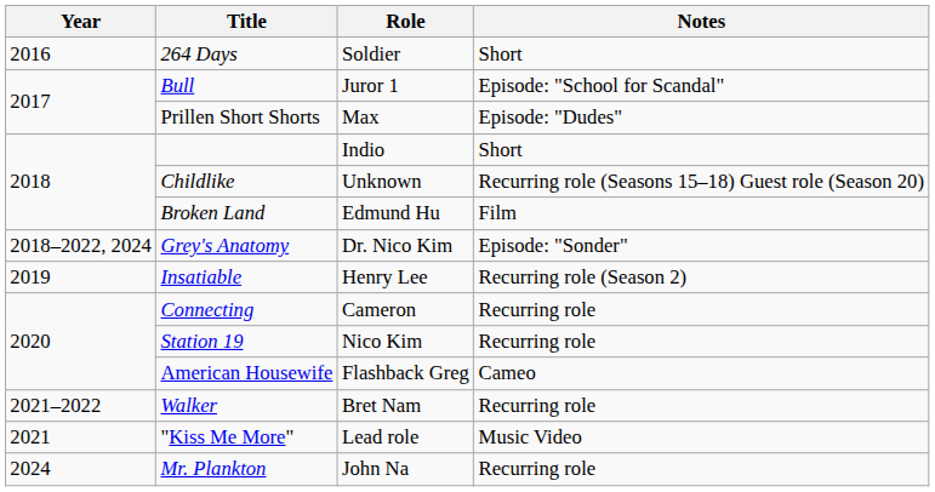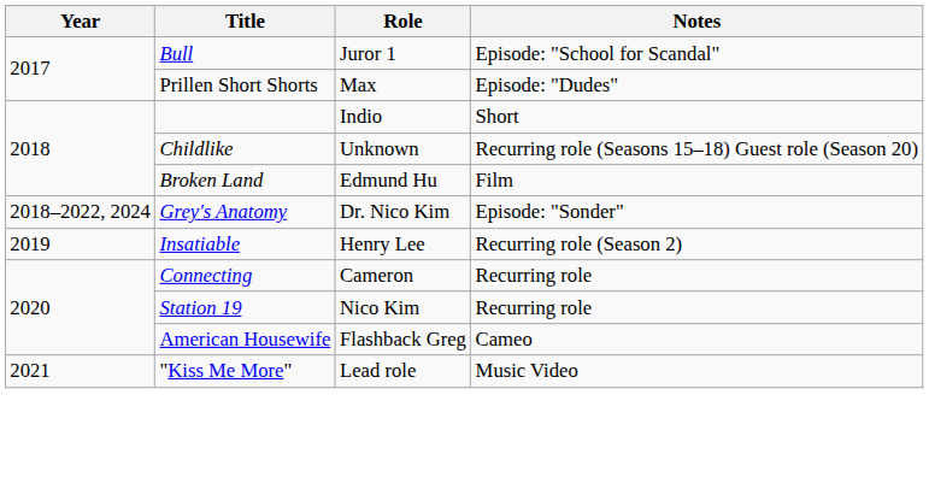 <table class="wikitable sortable">
 <tr>
 <th>Year</th>
 <th>Title</th>
 <th>Role</th>
 <th>Notes</th>
-</tr>
-<tr>
-<td>2016</td>
-<td><em>264 Days</em></td>
-<td>Soldier</td>
-<td>Short</td>
 </tr>
 <tr>
 <td rowspan=2>2017</td>
 <td><em><a href='#'>Bull</a></em></td>
 <td>Juror 1</td>
 <td>Episode: "School for Scandal"</td>
 </tr>
 <tr>
 <td>Prillen Short Shorts</td>
 <td>Max</td>
 <td>Episode: "Dudes"</td>
 </tr>
 <tr>
 <td rowspan=3>2018</td>
 <td></td>
 <td>Indio</td>
 <td>Short</td>
 </tr>
 <tr>
 <td><em>Childlike</em></td>
 <td>Unknown</td>
 <td>Recurring role (Seasons 15–18) Guest role (Season 20)</td>
 </tr>
 <tr>
 <td><em>Broken Land</em></td>
 <td>Edmund Hu</td>
 <td>Film</td>
 </tr>
 <tr>
 <td>2018–2022, 2024</td>
 <td><em><a href='#'>Grey's Anatomy</a></em></td>
 <td>Dr. Nico Kim</td>
 <td>Episode: "Sonder"</td>
 </tr>
 <tr>
 <td>2019</td>
 <td><em><a href='#'>Insatiable</a></em></td>
 <td>Henry Lee</td>
 <td>Recurring role (Season 2)</td>
 </tr>
 <tr>
 <td rowspan="3">2020</td>
 <td><em><a href='#'>Connecting</a></em></td>
 <td>Cameron</td>
 <td>Recurring role</td>
 </tr>
 <tr>
 <td><em><a href='#'>Station 19</a></em></td>
 <td>Nico Kim</td>
 <td>Recurring role</td>
 </tr>
 <tr>
 <td><a href='#'>American Housewife</a></td>
 <td>Flashback Greg</td>
 <td>Cameo</td>
 </tr>
 <tr>
-<td>2021–2022</td>
-<td><em><a href='#'>Walker</a></em></td>
-<td>Bret Nam</td>
-<td>Recurring role</td>
-</tr>
-<tr>
 <td>2021</td>
 <td>"<a href='#'>Kiss Me More</a>"</td>
 <td>Lead role</td>
 <td>Music Video</td>
 </tr>
-<tr>
-<td>2024</td>
-<td><em><a href='#'>Mr. Plankton</a></em></td>
-<td>John Na</td>
-<td>Recurring role</td>
-</tr>
 </table>
